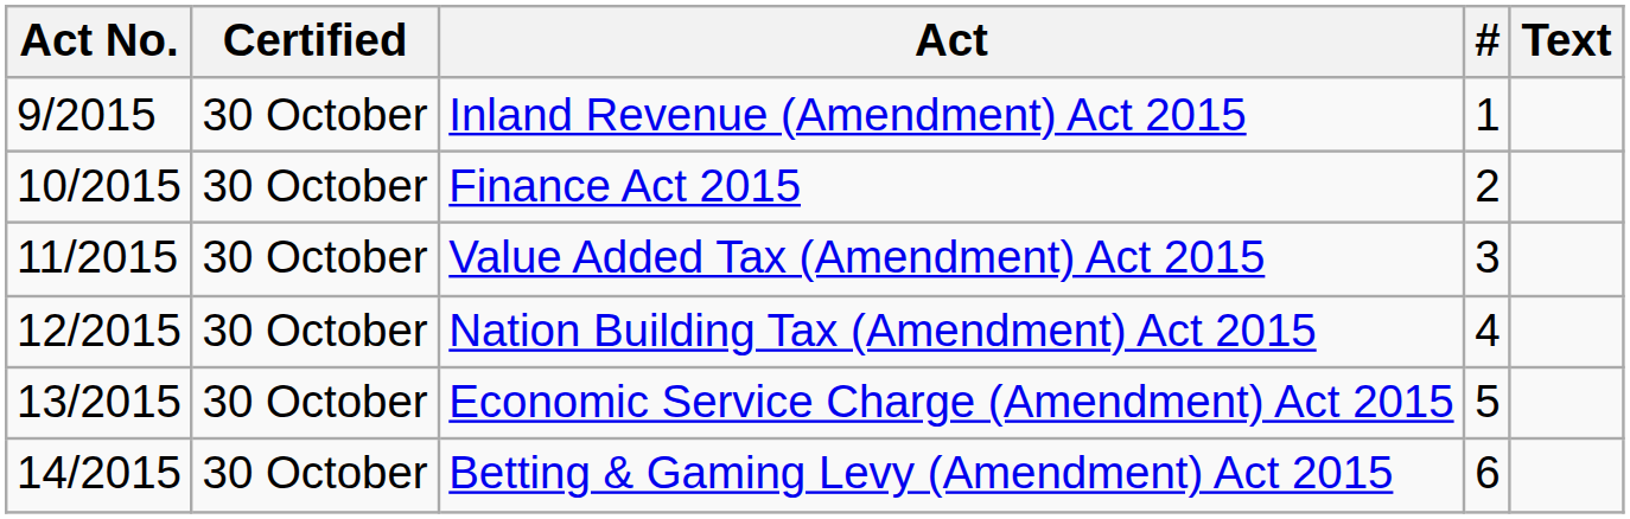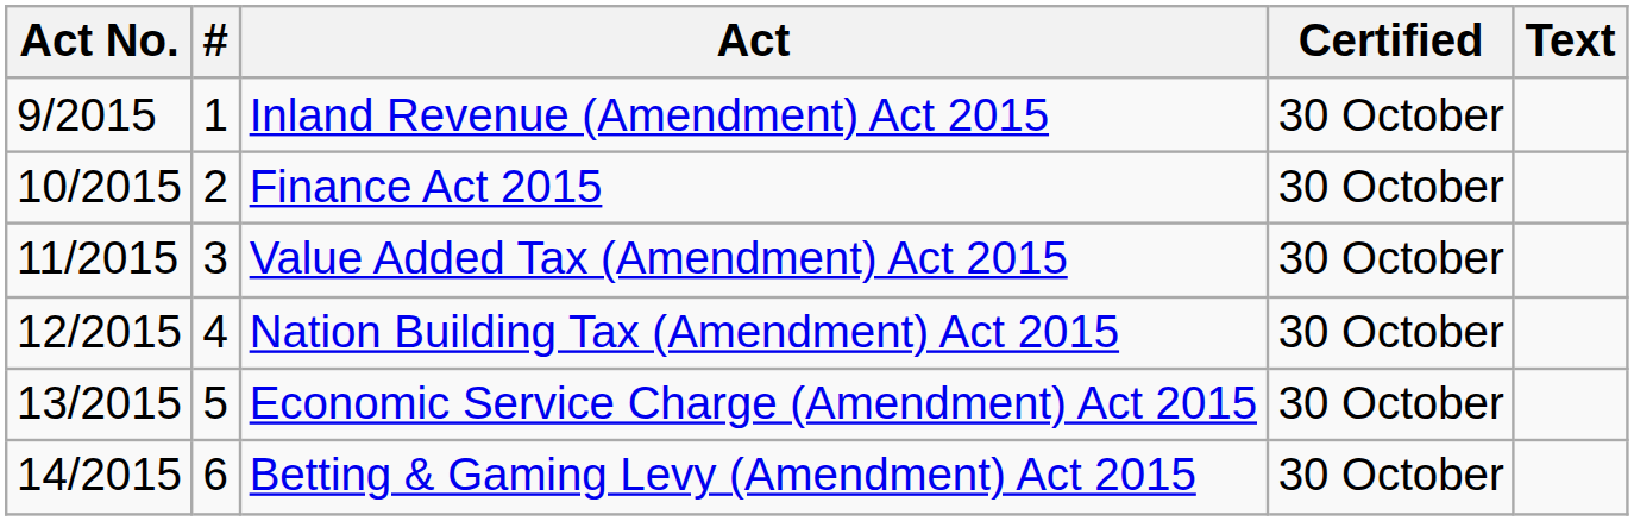 <table class="wikitable sortable">
 <tr>
 <th>Act No.</th>
+<th>#</th>
+<th>Act</th>
 <th>Certified</th>
-<th>Act</th>
-<th>#</th>
 <th>Text</th>
 </tr>
 <tr>
 <td>9/2015</td>
+<td>1</td>
+<td><a href='#'>Inland Revenue (Amendment) Act 2015</a></td>
 <td>30 October</td>
-<td><a href='#'>Inland Revenue (Amendment) Act 2015</a></td>
-<td>1</td>
 <td></td>
 </tr>
 <tr>
 <td>10/2015</td>
+<td>2</td>
+<td><a href='#'>Finance Act 2015</a></td>
 <td>30 October</td>
-<td><a href='#'>Finance Act 2015</a></td>
-<td>2</td>
 <td></td>
 </tr>
 <tr>
 <td>11/2015</td>
+<td>3</td>
+<td><a href='#'>Value Added Tax (Amendment) Act 2015</a></td>
 <td>30 October</td>
-<td><a href='#'>Value Added Tax (Amendment) Act 2015</a></td>
-<td>3</td>
 <td></td>
 </tr>
 <tr>
 <td>12/2015</td>
+<td>4</td>
+<td><a href='#'>Nation Building Tax (Amendment) Act 2015</a></td>
 <td>30 October</td>
-<td><a href='#'>Nation Building Tax (Amendment) Act 2015</a></td>
-<td>4</td>
 <td></td>
 </tr>
 <tr>
 <td>13/2015</td>
+<td>5</td>
+<td><a href='#'>Economic Service Charge (Amendment) Act 2015</a></td>
 <td>30 October</td>
-<td><a href='#'>Economic Service Charge (Amendment) Act 2015</a></td>
-<td>5</td>
 <td></td>
 </tr>
 <tr>
 <td>14/2015</td>
+<td>6</td>
+<td><a href='#'>Betting & Gaming Levy (Amendment) Act 2015</a></td>
 <td>30 October</td>
-<td><a href='#'>Betting & Gaming Levy (Amendment) Act 2015</a></td>
-<td>6</td>
 <td></td>
 </tr>
 </table>
